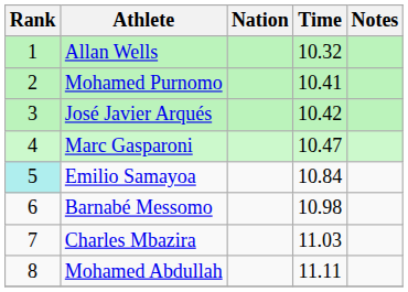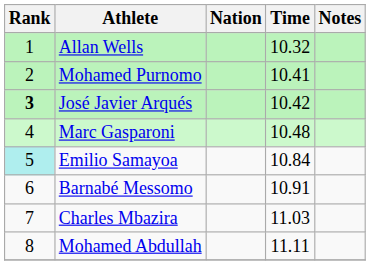 <table class="wikitable sortable" style="text-align:center">
 <tr>
 <th>Rank</th>
 <th>Athlete</th>
 <th>Nation</th>
 <th>Time</th>
 <th>Notes</th>
 </tr>
 <tr bgcolor=bbf3bb>
 <td>1</td>
 <td align=left><a href='#'>Allan Wells</a></td>
 <td align=left></td>
 <td>10.32</td>
 <td></td>
 </tr>
 <tr bgcolor=bbf3bb>
 <td>2</td>
 <td align=left><a href='#'>Mohamed Purnomo</a></td>
 <td align=left></td>
 <td>10.41</td>
 <td></td>
 </tr>
 <tr bgcolor=bbf3bb>
-<td>3</td>
+<td><strong>3</strong></td>
 <td align=left><a href='#'>José Javier Arqués</a></td>
 <td align=left></td>
 <td>10.42</td>
 <td></td>
 </tr>
 <tr bgcolor=ccf9cc>
 <td>4</td>
 <td align=left><a href='#'>Marc Gasparoni</a></td>
 <td align=left></td>
-<td>10.47</td>
+<td>10.48</td>
 <td></td>
 </tr>
 <tr>
 <td style="background: paleturquoise;">5</td>
 <td align=left><a href='#'>Emilio Samayoa</a></td>
 <td align=left></td>
 <td>10.84</td>
 <td></td>
 </tr>
 <tr>
 <td>6</td>
 <td align=left><a href='#'>Barnabé Messomo</a></td>
 <td align=left></td>
-<td>10.98</td>
+<td>10.91</td>
 <td></td>
 </tr>
 <tr>
 <td>7</td>
 <td align=left><a href='#'>Charles Mbazira</a></td>
 <td align=left></td>
 <td>11.03</td>
 <td></td>
 </tr>
 <tr>
 <td>8</td>
 <td align=left><a href='#'>Mohamed Abdullah</a></td>
 <td align=left></td>
 <td>11.11</td>
 <td></td>
 </tr>
 <tr>
 </tr>
 </table>
